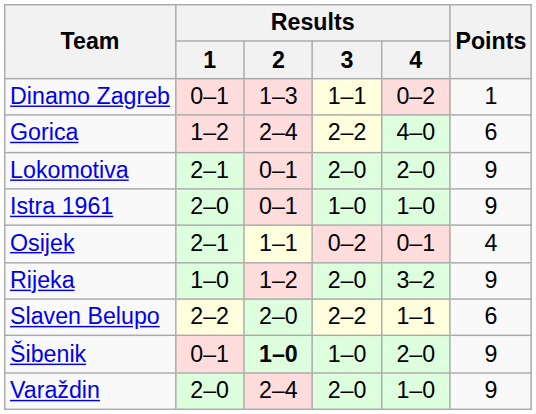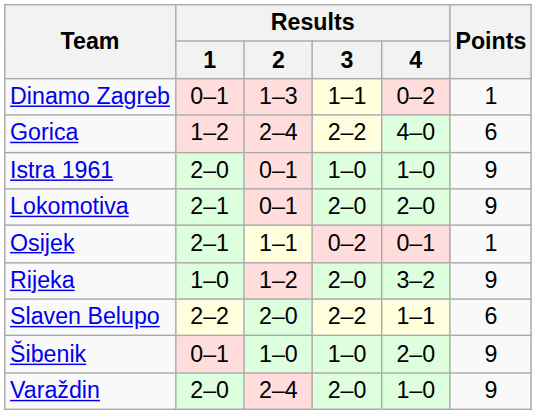 <table class="wikitable" style="text-align:center">
 <tr>
 <th rowspan=2>Team</th>
 <th colspan=4>Results</th>
 <th rowspan=2>Points</th>
 </tr>
 <tr>
 <th width=40>1</th>
 <th width=40>2</th>
 <th width=40>3</th>
 <th width=40>4</th>
 </tr>
 <tr>
 <td align=left><a href='#'>Dinamo Zagreb</a></td>
 <td bgcolor=#ffdddd>0–1</td>
 <td bgcolor=#ffdddd>1–3</td>
 <td bgcolor=#ffffdd>1–1</td>
 <td bgcolor=#ffdddd>0–2</td>
 <td>1</td>
 </tr>
 <tr>
 <td align=left><a href='#'>Gorica</a></td>
 <td bgcolor=#ffdddd>1–2</td>
 <td bgcolor=#ffdddd>2–4</td>
 <td bgcolor=#ffffdd>2–2</td>
 <td bgcolor=#ddffdd>4–0</td>
 <td>6</td>
 </tr>
 <tr>
+<td align=left><a href='#'>Istra 1961</a></td>
+<td bgcolor=#ddffdd>2–0</td>
+<td bgcolor=#ffdddd>0–1</td>
+<td bgcolor=#ddffdd>1–0</td>
+<td bgcolor=#ddffdd>1–0</td>
+<td>9</td>
+</tr>
+<tr>
 <td align=left><a href='#'>Lokomotiva</a></td>
 <td bgcolor=#ddffdd>2–1</td>
 <td bgcolor=#ffdddd>0–1</td>
 <td bgcolor=#ddffdd>2–0</td>
 <td bgcolor=#ddffdd>2–0</td>
 <td>9</td>
 </tr>
 <tr>
-<td align=left><a href='#'>Istra 1961</a></td>
-<td bgcolor=#ddffdd>2–0</td>
-<td bgcolor=#ffdddd>0–1</td>
-<td bgcolor=#ddffdd>1–0</td>
-<td bgcolor=#ddffdd>1–0</td>
-<td>9</td>
-</tr>
-<tr>
 <td align=left><a href='#'>Osijek</a></td>
 <td bgcolor=#ddffdd>2–1</td>
 <td bgcolor=#ffffdd>1–1</td>
 <td bgcolor=#ffdddd>0–2</td>
 <td bgcolor=#ffdddd>0–1</td>
-<td>4</td>
+<td>1</td>
 </tr>
 <tr>
 <td align=left><a href='#'>Rijeka</a></td>
 <td bgcolor=#ddffdd>1–0</td>
 <td bgcolor=#ffdddd>1–2</td>
 <td bgcolor=#ddffdd>2–0</td>
 <td bgcolor=#ddffdd>3–2</td>
 <td>9</td>
 </tr>
 <tr>
 <td align=left><a href='#'>Slaven Belupo</a></td>
 <td bgcolor=#ffffdd>2–2</td>
 <td bgcolor=#ddffdd>2–0</td>
 <td bgcolor=#ffffdd>2–2</td>
 <td bgcolor=#ffffdd>1–1</td>
 <td>6</td>
 </tr>
 <tr>
 <td align=left><a href='#'>Šibenik</a></td>
 <td bgcolor=#ffdddd>0–1</td>
-<td bgcolor=#ddffdd><strong>1–0</strong></td>
+<td bgcolor=#ddffdd>1–0</td>
 <td bgcolor=#ddffdd>1–0</td>
 <td bgcolor=#ddffdd>2–0</td>
 <td>9</td>
 </tr>
 <tr>
 <td align=left><a href='#'>Varaždin</a></td>
 <td bgcolor=#ddffdd>2–0</td>
 <td bgcolor=#ffdddd>2–4</td>
 <td bgcolor=#ddffdd>2–0</td>
 <td bgcolor=#ddffdd>1–0</td>
 <td>9</td>
 </tr>
 </table>
